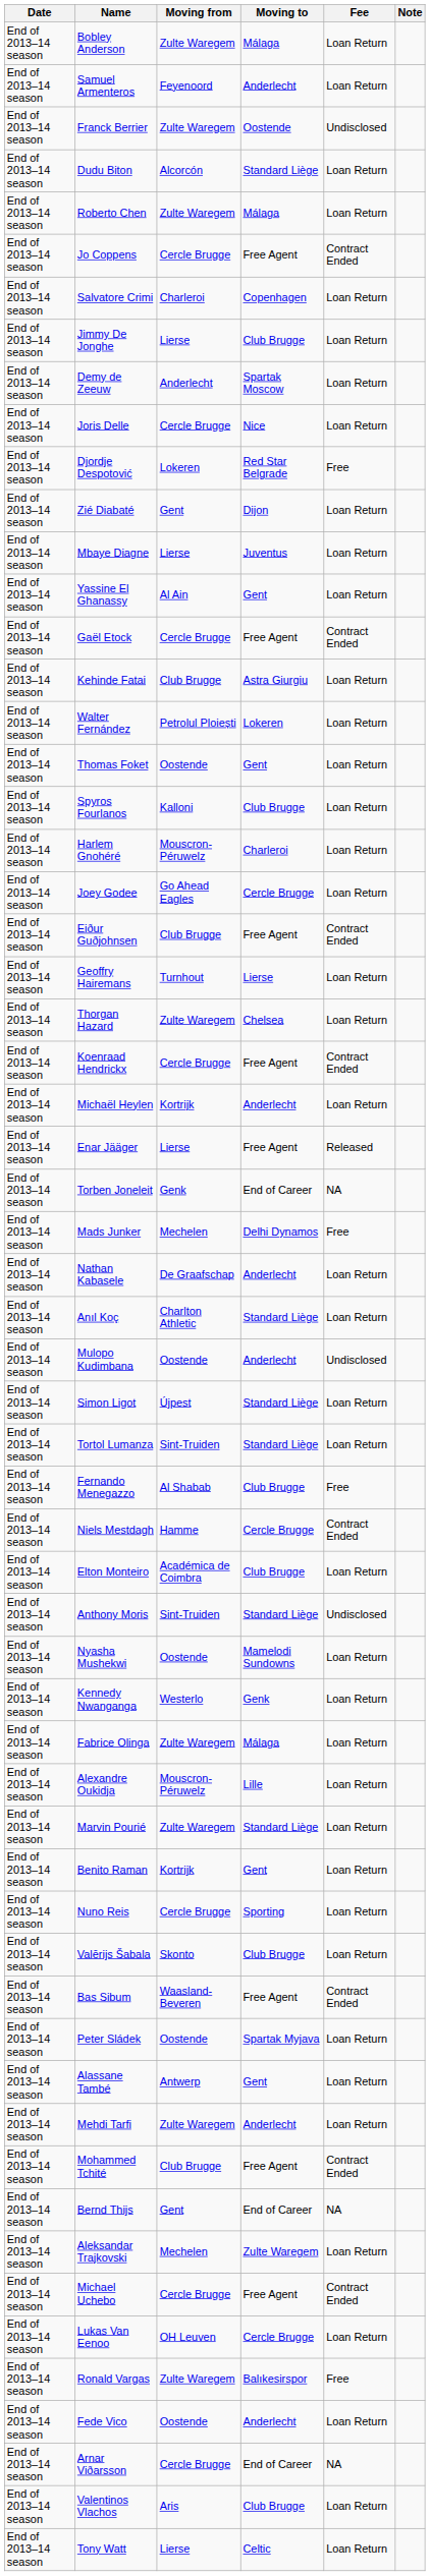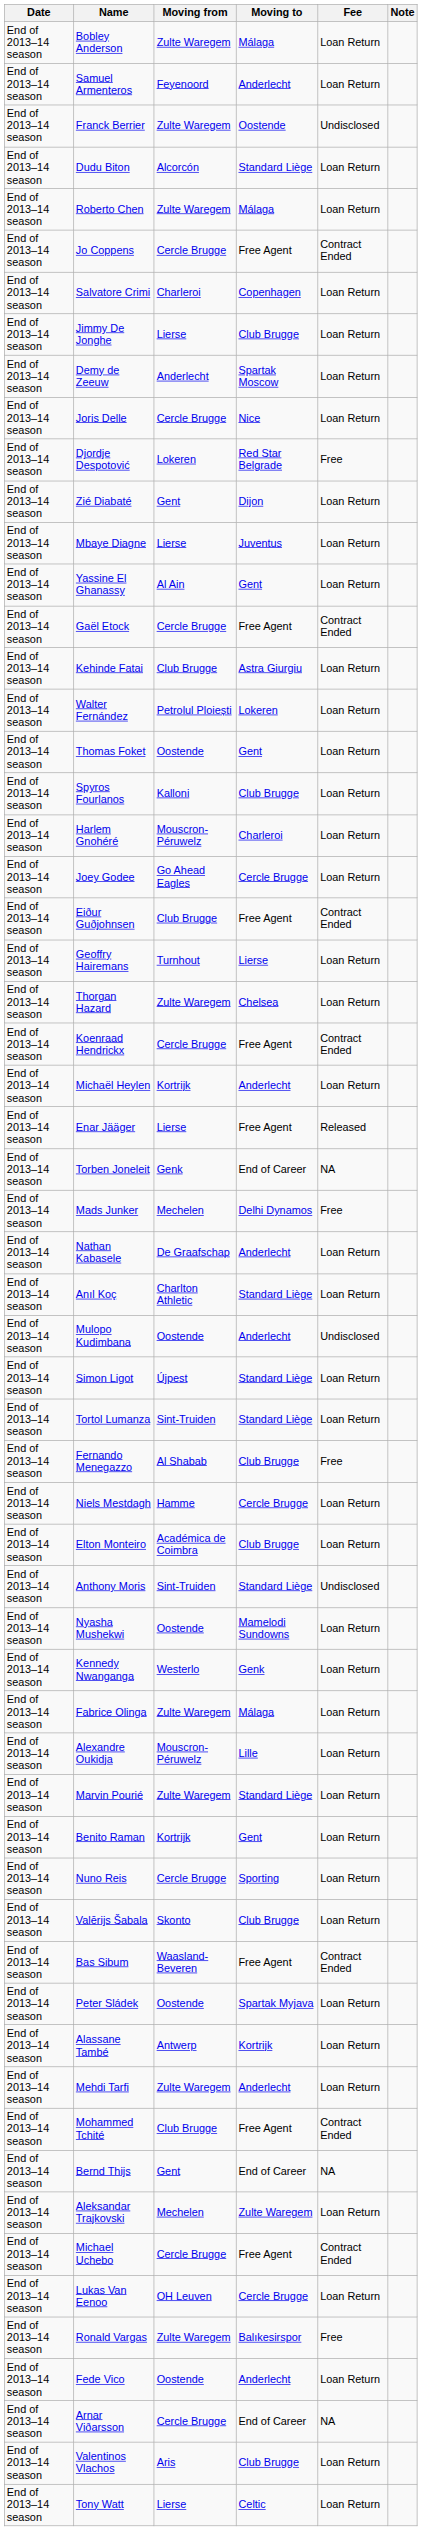 <table class="wikitable sortable">
 <tr>
 <th>Date</th>
 <th>Name</th>
 <th>Moving from</th>
 <th>Moving to</th>
 <th>Fee</th>
 <th>Note</th>
 </tr>
 <tr>
 <td>End of 2013–14 season</td>
 <td> <a href='#'>Bobley Anderson</a></td>
 <td><a href='#'>Zulte Waregem</a></td>
 <td> <a href='#'>Málaga</a></td>
 <td>Loan Return</td>
 <td></td>
 </tr>
 <tr>
 <td>End of 2013–14 season</td>
 <td> <a href='#'>Samuel Armenteros</a></td>
 <td> <a href='#'>Feyenoord</a></td>
 <td><a href='#'>Anderlecht</a></td>
 <td>Loan Return</td>
 <td></td>
 </tr>
 <tr>
 <td>End of 2013–14 season</td>
 <td> <a href='#'>Franck Berrier</a></td>
 <td><a href='#'>Zulte Waregem</a></td>
 <td><a href='#'>Oostende</a></td>
 <td>Undisclosed</td>
 <td align=center></td>
 </tr>
 <tr>
 <td>End of 2013–14 season</td>
 <td> <a href='#'>Dudu Biton</a></td>
 <td> <a href='#'>Alcorcón</a></td>
 <td><a href='#'>Standard Liège</a></td>
 <td>Loan Return</td>
 <td></td>
 </tr>
 <tr>
 <td>End of 2013–14 season</td>
 <td> <a href='#'>Roberto Chen</a></td>
 <td><a href='#'>Zulte Waregem</a></td>
 <td> <a href='#'>Málaga</a></td>
 <td>Loan Return</td>
 <td></td>
 </tr>
 <tr>
 <td>End of 2013–14 season</td>
 <td><a href='#'>Jo Coppens</a></td>
 <td><a href='#'>Cercle Brugge</a></td>
 <td>Free Agent</td>
 <td>Contract Ended</td>
 <td></td>
 </tr>
 <tr>
 <td>End of 2013–14 season</td>
 <td><a href='#'>Salvatore Crimi</a></td>
 <td><a href='#'>Charleroi</a></td>
 <td> <a href='#'>Copenhagen</a></td>
 <td>Loan Return</td>
 <td></td>
 </tr>
 <tr>
 <td>End of 2013–14 season</td>
 <td><a href='#'>Jimmy De Jonghe</a></td>
 <td><a href='#'>Lierse</a></td>
 <td><a href='#'>Club Brugge</a></td>
 <td>Loan Return</td>
 <td></td>
 </tr>
 <tr>
 <td>End of 2013–14 season</td>
 <td> <a href='#'>Demy de Zeeuw</a></td>
 <td><a href='#'>Anderlecht</a></td>
 <td> <a href='#'>Spartak Moscow</a></td>
 <td>Loan Return </td>
 <td></td>
 </tr>
 <tr>
 <td>End of 2013–14 season</td>
 <td> <a href='#'>Joris Delle</a></td>
 <td><a href='#'>Cercle Brugge</a></td>
 <td> <a href='#'>Nice</a></td>
 <td>Loan Return</td>
 <td></td>
 </tr>
 <tr>
 <td>End of 2013–14 season</td>
 <td> <a href='#'>Djordje Despotović</a></td>
 <td><a href='#'>Lokeren</a></td>
 <td> <a href='#'>Red Star Belgrade</a></td>
 <td>Free</td>
 <td></td>
 </tr>
 <tr>
 <td>End of 2013–14 season</td>
 <td> <a href='#'>Zié Diabaté</a></td>
 <td><a href='#'>Gent</a></td>
 <td> <a href='#'>Dijon</a></td>
 <td>Loan Return</td>
 <td></td>
 </tr>
 <tr>
 <td>End of 2013–14 season</td>
 <td> <a href='#'>Mbaye Diagne</a></td>
 <td><a href='#'>Lierse</a></td>
 <td> <a href='#'>Juventus</a></td>
 <td>Loan Return</td>
 <td></td>
 </tr>
 <tr>
 <td>End of 2013–14 season</td>
 <td><a href='#'>Yassine El Ghanassy</a></td>
 <td> <a href='#'>Al Ain</a></td>
 <td><a href='#'>Gent</a></td>
 <td>Loan Return</td>
 <td></td>
 </tr>
 <tr>
 <td>End of 2013–14 season</td>
 <td> <a href='#'>Gaël Etock</a></td>
 <td><a href='#'>Cercle Brugge</a></td>
 <td>Free Agent</td>
 <td>Contract Ended</td>
 <td></td>
 </tr>
 <tr>
 <td>End of 2013–14 season</td>
 <td> <a href='#'>Kehinde Fatai</a></td>
 <td><a href='#'>Club Brugge</a></td>
 <td> <a href='#'>Astra Giurgiu</a></td>
 <td>Loan Return</td>
 <td></td>
 </tr>
 <tr>
 <td>End of 2013–14 season</td>
 <td> <a href='#'>Walter Fernández</a></td>
 <td> <a href='#'>Petrolul Ploiești</a></td>
 <td><a href='#'>Lokeren</a></td>
 <td>Loan Return</td>
 <td></td>
 </tr>
 <tr>
 <td>End of 2013–14 season</td>
 <td><a href='#'>Thomas Foket</a></td>
 <td><a href='#'>Oostende</a></td>
 <td><a href='#'>Gent</a></td>
 <td>Loan Return</td>
 <td></td>
 </tr>
 <tr>
 <td>End of 2013–14 season</td>
 <td> <a href='#'>Spyros Fourlanos</a></td>
 <td> <a href='#'>Kalloni</a></td>
 <td><a href='#'>Club Brugge</a></td>
 <td>Loan Return</td>
 <td></td>
 </tr>
 <tr>
 <td>End of 2013–14 season</td>
 <td> <a href='#'>Harlem Gnohéré</a></td>
 <td><a href='#'>Mouscron-Péruwelz</a></td>
 <td><a href='#'>Charleroi</a></td>
 <td>Loan Return</td>
 <td></td>
 </tr>
 <tr>
 <td>End of 2013–14 season</td>
 <td> <a href='#'>Joey Godee</a></td>
 <td> <a href='#'>Go Ahead Eagles</a></td>
 <td><a href='#'>Cercle Brugge</a></td>
 <td>Loan Return</td>
 <td></td>
 </tr>
 <tr>
 <td>End of 2013–14 season</td>
 <td> <a href='#'>Eiður Guðjohnsen</a></td>
 <td><a href='#'>Club Brugge</a></td>
 <td>Free Agent</td>
 <td>Contract Ended</td>
 <td></td>
 </tr>
 <tr>
 <td>End of 2013–14 season</td>
 <td><a href='#'>Geoffry Hairemans</a></td>
 <td><a href='#'>Turnhout</a></td>
 <td><a href='#'>Lierse</a></td>
 <td>Loan Return</td>
 <td></td>
 </tr>
 <tr>
 <td>End of 2013–14 season</td>
 <td><a href='#'>Thorgan Hazard</a></td>
 <td><a href='#'>Zulte Waregem</a></td>
 <td> <a href='#'>Chelsea</a></td>
 <td>Loan Return</td>
 <td></td>
 </tr>
 <tr>
 <td>End of 2013–14 season</td>
 <td><a href='#'>Koenraad Hendrickx</a></td>
 <td><a href='#'>Cercle Brugge</a></td>
 <td>Free Agent</td>
 <td>Contract Ended</td>
 <td></td>
 </tr>
 <tr>
 <td>End of 2013–14 season</td>
 <td><a href='#'>Michaël Heylen</a></td>
 <td><a href='#'>Kortrijk</a></td>
 <td><a href='#'>Anderlecht</a></td>
 <td>Loan Return</td>
 <td></td>
 </tr>
 <tr>
 <td>End of 2013–14 season</td>
 <td> <a href='#'>Enar Jääger</a></td>
 <td><a href='#'>Lierse</a></td>
 <td>Free Agent</td>
 <td>Released</td>
 <td></td>
 </tr>
 <tr>
 <td>End of 2013–14 season</td>
 <td> <a href='#'>Torben Joneleit</a></td>
 <td><a href='#'>Genk</a></td>
 <td>End of Career</td>
 <td>NA</td>
 <td></td>
 </tr>
 <tr>
 <td>End of 2013–14 season</td>
 <td> <a href='#'>Mads Junker</a></td>
 <td><a href='#'>Mechelen</a></td>
 <td> <a href='#'>Delhi Dynamos</a></td>
 <td>Free </td>
 <td></td>
 </tr>
 <tr>
 <td>End of 2013–14 season</td>
 <td><a href='#'>Nathan Kabasele</a></td>
 <td> <a href='#'>De Graafschap</a></td>
 <td><a href='#'>Anderlecht</a></td>
 <td>Loan Return</td>
 <td></td>
 </tr>
 <tr>
 <td>End of 2013–14 season</td>
 <td> <a href='#'>Anıl Koç</a></td>
 <td> <a href='#'>Charlton Athletic</a></td>
 <td><a href='#'>Standard Liège</a></td>
 <td>Loan Return</td>
 <td></td>
 </tr>
 <tr>
 <td>End of 2013–14 season</td>
 <td> <a href='#'>Mulopo Kudimbana</a></td>
 <td><a href='#'>Oostende</a></td>
 <td><a href='#'>Anderlecht</a></td>
 <td>Undisclosed</td>
 <td align=center></td>
 </tr>
 <tr>
 <td>End of 2013–14 season</td>
 <td><a href='#'>Simon Ligot</a></td>
 <td> <a href='#'>Újpest</a></td>
 <td><a href='#'>Standard Liège</a></td>
 <td>Loan Return</td>
 <td></td>
 </tr>
 <tr>
 <td>End of 2013–14 season</td>
 <td><a href='#'>Tortol Lumanza</a></td>
 <td><a href='#'>Sint-Truiden</a></td>
 <td><a href='#'>Standard Liège</a></td>
 <td>Loan Return</td>
 <td></td>
 </tr>
 <tr>
 <td>End of 2013–14 season</td>
 <td> <a href='#'>Fernando Menegazzo</a></td>
 <td> <a href='#'>Al Shabab</a></td>
 <td><a href='#'>Club Brugge</a></td>
 <td>Free</td>
 <td></td>
 </tr>
 <tr>
 <td>End of 2013–14 season</td>
 <td><a href='#'>Niels Mestdagh</a></td>
 <td><a href='#'>Hamme</a></td>
 <td><a href='#'>Cercle Brugge</a></td>
-<td>Contract Ended</td>
+<td>Loan Return</td>
 <td></td>
 </tr>
 <tr>
 <td>End of 2013–14 season</td>
 <td> <a href='#'>Elton Monteiro</a></td>
 <td> <a href='#'>Académica de Coimbra</a></td>
 <td><a href='#'>Club Brugge</a></td>
 <td>Loan Return</td>
 <td></td>
 </tr>
 <tr>
 <td>End of 2013–14 season</td>
 <td> <a href='#'>Anthony Moris</a></td>
 <td><a href='#'>Sint-Truiden</a></td>
 <td><a href='#'>Standard Liège</a></td>
 <td>Undisclosed</td>
 <td></td>
 </tr>
 <tr>
 <td>End of 2013–14 season</td>
 <td> <a href='#'>Nyasha Mushekwi</a></td>
 <td><a href='#'>Oostende</a></td>
 <td> <a href='#'>Mamelodi Sundowns</a></td>
 <td>Loan Return</td>
 <td></td>
 </tr>
 <tr>
 <td>End of 2013–14 season</td>
 <td> <a href='#'>Kennedy Nwanganga</a></td>
 <td><a href='#'>Westerlo</a></td>
 <td><a href='#'>Genk</a></td>
 <td>Loan Return</td>
 <td></td>
 </tr>
 <tr>
 <td>End of 2013–14 season</td>
 <td> <a href='#'>Fabrice Olinga</a></td>
 <td><a href='#'>Zulte Waregem</a></td>
 <td> <a href='#'>Málaga</a></td>
 <td>Loan Return</td>
 <td></td>
 </tr>
 <tr>
 <td>End of 2013–14 season</td>
 <td> <a href='#'>Alexandre Oukidja</a></td>
 <td><a href='#'>Mouscron-Péruwelz</a></td>
 <td> <a href='#'>Lille</a></td>
 <td>Loan Return</td>
 <td></td>
 </tr>
 <tr>
 <td>End of 2013–14 season</td>
 <td> <a href='#'>Marvin Pourié</a></td>
 <td><a href='#'>Zulte Waregem</a></td>
 <td><a href='#'>Standard Liège</a></td>
 <td>Loan Return</td>
 <td></td>
 </tr>
 <tr>
 <td>End of 2013–14 season</td>
 <td><a href='#'>Benito Raman</a></td>
 <td><a href='#'>Kortrijk</a></td>
 <td><a href='#'>Gent</a></td>
 <td>Loan Return</td>
 <td></td>
 </tr>
 <tr>
 <td>End of 2013–14 season</td>
 <td> <a href='#'>Nuno Reis</a></td>
 <td><a href='#'>Cercle Brugge</a></td>
 <td> <a href='#'>Sporting</a></td>
 <td>Loan Return</td>
 <td></td>
 </tr>
 <tr>
 <td>End of 2013–14 season</td>
 <td> <a href='#'>Valērijs Šabala</a></td>
 <td> <a href='#'>Skonto</a></td>
 <td><a href='#'>Club Brugge</a></td>
 <td>Loan Return </td>
 <td></td>
 </tr>
 <tr>
 <td>End of 2013–14 season</td>
 <td> <a href='#'>Bas Sibum</a></td>
 <td><a href='#'>Waasland-Beveren</a></td>
 <td>Free Agent</td>
 <td>Contract Ended </td>
 <td></td>
 </tr>
 <tr>
 <td>End of 2013–14 season</td>
 <td> <a href='#'>Peter Sládek</a></td>
 <td><a href='#'>Oostende</a></td>
 <td> <a href='#'>Spartak Myjava</a></td>
 <td>Loan Return</td>
 <td></td>
 </tr>
 <tr>
 <td>End of 2013–14 season</td>
 <td> <a href='#'>Alassane També</a></td>
 <td><a href='#'>Antwerp</a></td>
-<td><a href='#'>Gent</a></td>
+<td><a href='#'>Kortrijk</a></td>
 <td>Loan Return</td>
 <td></td>
 </tr>
 <tr>
 <td>End of 2013–14 season</td>
 <td><a href='#'>Mehdi Tarfi</a></td>
 <td><a href='#'>Zulte Waregem</a></td>
 <td><a href='#'>Anderlecht</a></td>
 <td>Loan Return</td>
 <td></td>
 </tr>
 <tr>
 <td>End of 2013–14 season</td>
 <td><a href='#'>Mohammed Tchité</a></td>
 <td><a href='#'>Club Brugge</a></td>
 <td>Free Agent</td>
 <td>Contract Ended</td>
 <td></td>
 </tr>
 <tr>
 <td>End of 2013–14 season</td>
 <td><a href='#'>Bernd Thijs</a></td>
 <td><a href='#'>Gent</a></td>
 <td>End of Career</td>
 <td>NA</td>
 <td></td>
 </tr>
 <tr>
 <td>End of 2013–14 season</td>
 <td> <a href='#'>Aleksandar Trajkovski</a></td>
 <td><a href='#'>Mechelen</a></td>
 <td><a href='#'>Zulte Waregem</a></td>
 <td>Loan Return</td>
 <td></td>
 </tr>
 <tr>
 <td>End of 2013–14 season</td>
 <td> <a href='#'>Michael Uchebo</a></td>
 <td><a href='#'>Cercle Brugge</a></td>
 <td>Free Agent</td>
 <td>Contract Ended</td>
 <td></td>
 </tr>
 <tr>
 <td>End of 2013–14 season</td>
 <td><a href='#'>Lukas Van Eenoo</a></td>
 <td><a href='#'>OH Leuven</a></td>
 <td><a href='#'>Cercle Brugge</a></td>
 <td>Loan Return</td>
 <td></td>
 </tr>
 <tr>
 <td>End of 2013–14 season</td>
 <td> <a href='#'>Ronald Vargas</a></td>
 <td><a href='#'>Zulte Waregem</a></td>
 <td> <a href='#'>Balıkesirspor</a></td>
 <td>Free </td>
 <td></td>
 </tr>
 <tr>
 <td>End of 2013–14 season</td>
 <td> <a href='#'>Fede Vico</a></td>
 <td><a href='#'>Oostende</a></td>
 <td><a href='#'>Anderlecht</a></td>
 <td>Loan Return</td>
 <td></td>
 </tr>
 <tr>
 <td>End of 2013–14 season</td>
 <td> <a href='#'>Arnar Viðarsson</a></td>
 <td><a href='#'>Cercle Brugge</a></td>
 <td>End of Career</td>
 <td>NA</td>
 <td></td>
 </tr>
 <tr>
 <td>End of 2013–14 season</td>
 <td> <a href='#'>Valentinos Vlachos</a></td>
 <td> <a href='#'>Aris</a></td>
 <td><a href='#'>Club Brugge</a></td>
 <td>Loan Return</td>
 <td></td>
 </tr>
 <tr>
 <td>End of 2013–14 season</td>
 <td> <a href='#'>Tony Watt</a></td>
 <td><a href='#'>Lierse</a></td>
 <td> <a href='#'>Celtic</a></td>
 <td>Loan Return</td>
 <td></td>
 </tr>
 </table>
